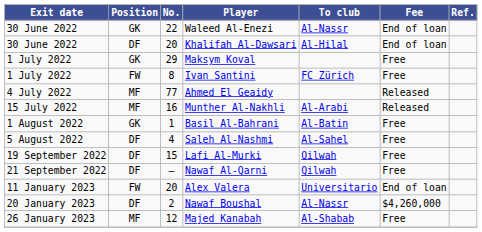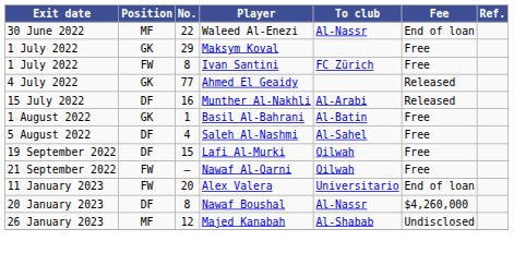 <table class="wikitable sortable">
 <tr>
 <th style="background:#3D4E94; color:#FFFFFF;"><strong>Exit date</strong></th>
 <th style="background:#3D4E94; color:#FFFFFF;"><strong>Position</strong></th>
 <th style="background:#3D4E94; color:#FFFFFF;"><strong>No.</strong></th>
 <th style="background:#3D4E94; color:#FFFFFF;"><strong>Player</strong></th>
 <th style="background:#3D4E94; color:#FFFFFF;"><strong>To club</strong></th>
 <th style="background:#3D4E94; color:#FFFFFF;"><strong>Fee</strong></th>
 <th style="background:#3D4E94; color:#FFFFFF;"><strong>Ref.</strong></th>
 </tr>
 <tr>
 <td>30 June 2022</td>
-<td style="text-align:center;">GK</td>
+<td style="text-align:center;">MF</td>
 <td style="text-align:center;">22</td>
 <td style="text-align:left;"> Waleed Al-Enezi</td>
 <td style="text-align:left;"> <a href='#'>Al-Nassr</a></td>
-<td>End of loan</td>
-<td></td>
-</tr>
-<tr>
-<td>30 June 2022</td>
-<td style="text-align:center;">DF</td>
-<td style="text-align:center;">20</td>
-<td style="text-align:left;"> <a href='#'>Khalifah Al-Dawsari</a></td>
-<td style="text-align:left;"> <a href='#'>Al-Hilal</a></td>
 <td>End of loan</td>
 <td></td>
 </tr>
 <tr>
 <td>1 July 2022</td>
 <td style="text-align:center;">GK</td>
 <td style="text-align:center;">29</td>
 <td style="text-align:left;"> <a href='#'>Maksym Koval</a></td>
 <td style="text-align:left;"></td>
 <td>Free</td>
 <td></td>
 </tr>
 <tr>
 <td>1 July 2022</td>
 <td style="text-align:center;">FW</td>
 <td style="text-align:center;">8</td>
 <td style="text-align:left;"> <a href='#'>Ivan Santini</a></td>
 <td style="text-align:left;"> <a href='#'>FC Zürich</a></td>
 <td>Free</td>
 <td></td>
 </tr>
 <tr>
 <td>4 July 2022</td>
-<td style="text-align:center;">MF</td>
+<td style="text-align:center;">GK</td>
 <td style="text-align:center;">77</td>
 <td style="text-align:left;"> <a href='#'>Ahmed El Geaidy</a></td>
 <td style="text-align:left;"></td>
 <td>Released</td>
 <td></td>
 </tr>
 <tr>
 <td>15 July 2022</td>
-<td style="text-align:center;">MF</td>
+<td style="text-align:center;">DF</td>
 <td style="text-align:center;">16</td>
 <td style="text-align:left;"> <a href='#'>Munther Al-Nakhli</a></td>
 <td style="text-align:left;"> <a href='#'>Al-Arabi</a></td>
 <td>Released</td>
 <td></td>
 </tr>
 <tr>
 <td>1 August 2022</td>
 <td style="text-align:center;">GK</td>
 <td style="text-align:center;">1</td>
 <td style="text-align:left;"> <a href='#'>Basil Al-Bahrani</a></td>
 <td style="text-align:left;"> <a href='#'>Al-Batin</a></td>
 <td>Free</td>
 <td></td>
 </tr>
 <tr>
 <td>5 August 2022</td>
 <td style="text-align:center;">DF</td>
 <td style="text-align:center;">4</td>
 <td style="text-align:left;"> <a href='#'>Saleh Al-Nashmi</a></td>
 <td style="text-align:left;"> <a href='#'>Al-Sahel</a></td>
 <td>Free</td>
 <td></td>
 </tr>
 <tr>
 <td>19 September 2022</td>
 <td style="text-align:center;">DF</td>
 <td style="text-align:center;">15</td>
 <td style="text-align:left;"> <a href='#'>Lafi Al-Murki</a></td>
 <td style="text-align:left;"> <a href='#'>Qilwah</a></td>
 <td>Free</td>
 <td></td>
 </tr>
 <tr>
 <td>21 September 2022</td>
-<td style="text-align:center;">DF</td>
+<td style="text-align:center;">FW</td>
 <td style="text-align:center;">–</td>
 <td style="text-align:left;"> <a href='#'>Nawaf Al-Qarni</a></td>
 <td style="text-align:left;"> <a href='#'>Qilwah</a></td>
 <td>Free</td>
 <td></td>
 </tr>
 <tr>
 <td>11 January 2023</td>
 <td style="text-align:center;">FW</td>
 <td style="text-align:center;">20</td>
 <td style="text-align:left;"> <a href='#'>Alex Valera</a></td>
 <td style="text-align:left;"> <a href='#'>Universitario</a></td>
 <td>End of loan</td>
 <td></td>
 </tr>
 <tr>
 <td>20 January 2023</td>
 <td style="text-align:center;">DF</td>
-<td style="text-align:center;">2</td>
+<td style="text-align:center;">8</td>
 <td style="text-align:left;"> <a href='#'>Nawaf Boushal</a></td>
 <td style="text-align:left;"> <a href='#'>Al-Nassr</a></td>
 <td>$4,260,000</td>
 <td></td>
 </tr>
 <tr>
 <td>26 January 2023</td>
 <td style="text-align:center;">MF</td>
 <td style="text-align:center;">12</td>
 <td style="text-align:left;"> <a href='#'>Majed Kanabah</a></td>
 <td style="text-align:left;"> <a href='#'>Al-Shabab</a></td>
-<td>Free</td>
+<td>Undisclosed</td>
 <td></td>
 </tr>
 <tr>
 </tr>
 </table>
